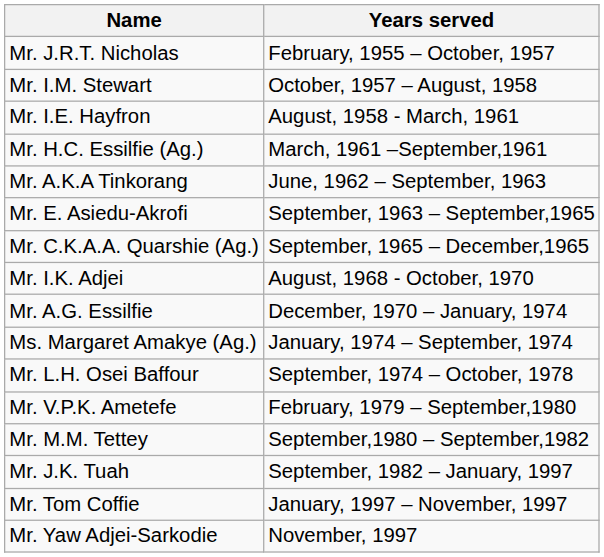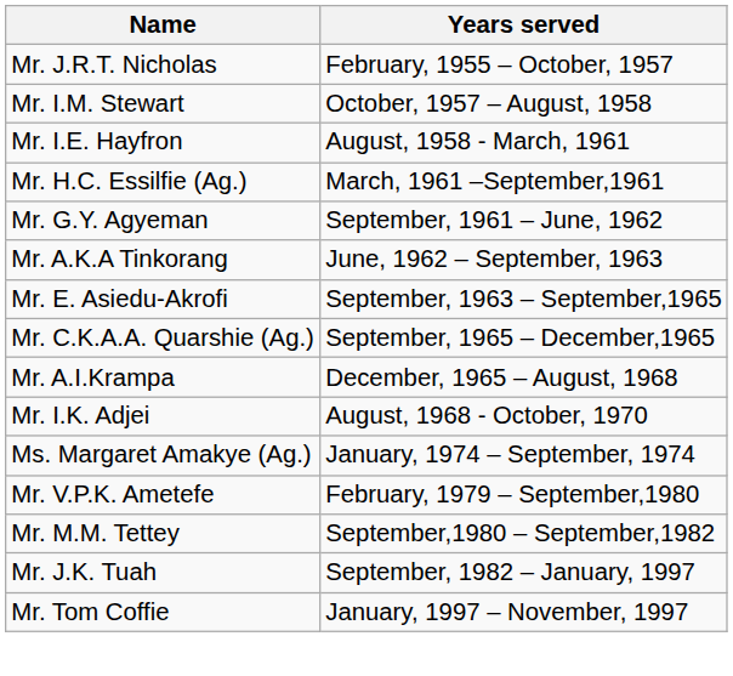 <table class="wikitable">
 <tr>
 <th>Name</th>
 <th>Years served</th>
 </tr>
 <tr>
 <td>Mr. J.R.T. Nicholas</td>
 <td>February, 1955 – October, 1957</td>
 </tr>
 <tr>
 <td>Mr. I.M. Stewart</td>
 <td>October, 1957 – August, 1958</td>
 </tr>
 <tr>
 <td>Mr. I.E. Hayfron</td>
 <td>August, 1958 - March, 1961</td>
 </tr>
 <tr>
 <td>Mr. H.C. Essilfie (Ag.)</td>
 <td>March, 1961 –September,1961</td>
 </tr>
 <tr>
+<td>Mr. G.Y. Agyeman</td>
+<td>September, 1961 – June, 1962</td>
+</tr>
+<tr>
 <td>Mr. A.K.A Tinkorang</td>
 <td>June, 1962 – September, 1963</td>
 </tr>
 <tr>
 <td>Mr. E. Asiedu-Akrofi</td>
 <td>September, 1963 – September,1965</td>
 </tr>
 <tr>
 <td>Mr. C.K.A.A. Quarshie (Ag.)</td>
 <td>September, 1965 – December,1965</td>
 </tr>
 <tr>
+<td>Mr. A.I.Krampa</td>
+<td>December, 1965 – August, 1968</td>
+</tr>
+<tr>
 <td>Mr. I.K. Adjei</td>
 <td>August, 1968 - October, 1970</td>
 </tr>
 <tr>
-<td>Mr. A.G. Essilfie</td>
-<td>December, 1970 – January, 1974</td>
-</tr>
-<tr>
 <td>Ms. Margaret Amakye (Ag.)</td>
 <td>January, 1974 – September, 1974</td>
-</tr>
-<tr>
-<td>Mr. L.H. Osei Baffour</td>
-<td>September, 1974 – October, 1978</td>
 </tr>
 <tr>
 <td>Mr. V.P.K. Ametefe</td>
 <td>February, 1979 – September,1980</td>
 </tr>
 <tr>
 <td>Mr. M.M. Tettey</td>
 <td>September,1980 – September,1982</td>
 </tr>
 <tr>
 <td>Mr. J.K. Tuah</td>
 <td>September, 1982 – January, 1997</td>
 </tr>
 <tr>
 <td>Mr. Tom Coffie</td>
 <td>January, 1997 – November, 1997</td>
 </tr>
-<tr>
-<td>Mr. Yaw Adjei-Sarkodie</td>
-<td>November, 1997</td>
-</tr>
 </table>
